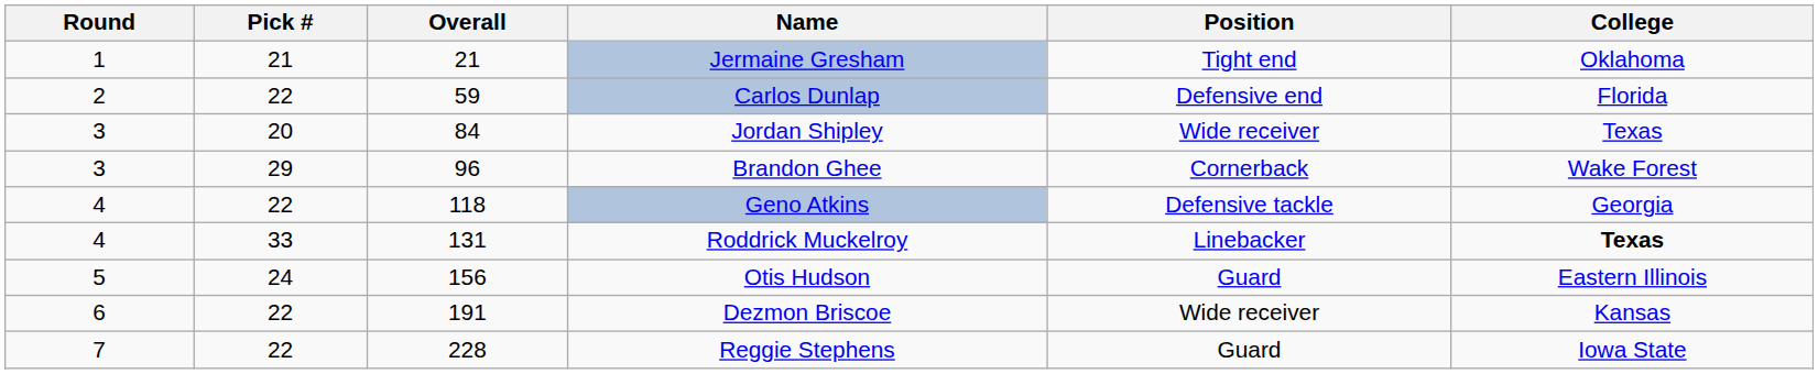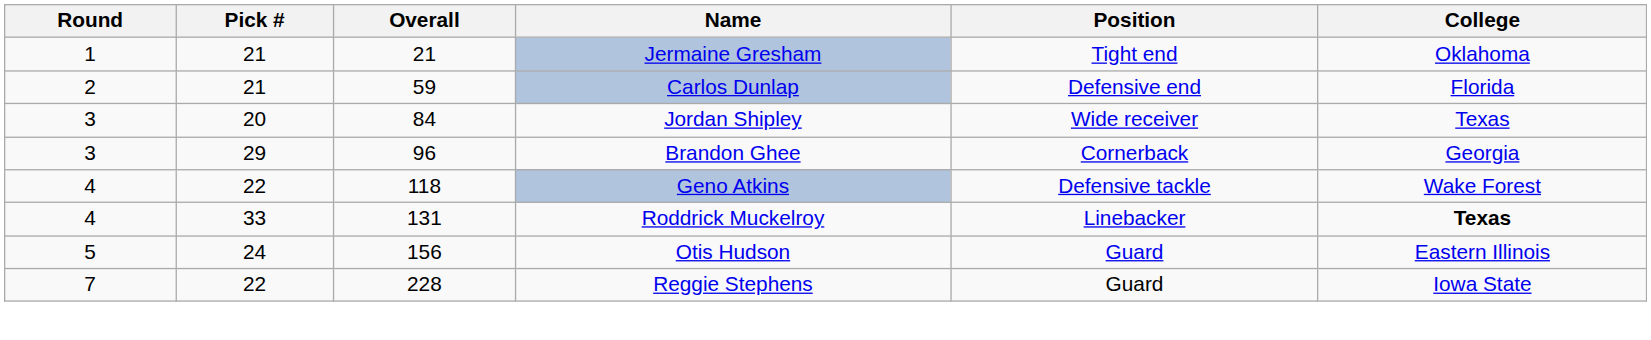 <table class="wikitable sortable sortable" style="width: 100%; text-align:center">
 <tr>
 <th>Round</th>
 <th>Pick #</th>
 <th>Overall</th>
 <th>Name</th>
 <th>Position</th>
 <th>College</th>
 </tr>
 <tr>
 <td>1</td>
 <td>21</td>
 <td>21</td>
 <td bgcolor=lightsteelblue><a href='#'>Jermaine Gresham</a></td>
 <td><a href='#'>Tight end</a></td>
 <td><a href='#'>Oklahoma</a></td>
 </tr>
 <tr>
 <td>2</td>
-<td>22</td>
+<td>21</td>
 <td>59</td>
 <td bgcolor=lightsteelblue><a href='#'>Carlos Dunlap</a></td>
 <td><a href='#'>Defensive end</a></td>
 <td><a href='#'>Florida</a></td>
 </tr>
 <tr>
 <td>3</td>
 <td>20</td>
 <td>84</td>
 <td><a href='#'>Jordan Shipley</a></td>
 <td><a href='#'>Wide receiver</a></td>
 <td><a href='#'>Texas</a></td>
 </tr>
 <tr>
 <td>3</td>
 <td>29</td>
 <td>96</td>
 <td><a href='#'>Brandon Ghee</a></td>
 <td><a href='#'>Cornerback</a></td>
-<td><a href='#'>Wake Forest</a></td>
+<td><a href='#'>Georgia</a></td>
 </tr>
 <tr>
 <td>4</td>
 <td>22</td>
 <td>118</td>
 <td bgcolor=lightsteelblue><a href='#'>Geno Atkins</a></td>
 <td><a href='#'>Defensive tackle</a></td>
-<td><a href='#'>Georgia</a></td>
+<td><a href='#'>Wake Forest</a></td>
 </tr>
 <tr>
 <td>4</td>
 <td>33</td>
 <td>131</td>
 <td><a href='#'>Roddrick Muckelroy</a></td>
 <td><a href='#'>Linebacker</a></td>
 <td><strong>Texas</strong></td>
 </tr>
 <tr>
 <td>5</td>
 <td>24</td>
 <td>156</td>
 <td><a href='#'>Otis Hudson</a></td>
 <td><a href='#'>Guard</a></td>
 <td><a href='#'>Eastern Illinois</a></td>
 </tr>
 <tr>
-<td>6</td>
-<td>22</td>
-<td>191</td>
-<td><a href='#'>Dezmon Briscoe</a></td>
-<td>Wide receiver</td>
-<td><a href='#'>Kansas</a></td>
-</tr>
-<tr>
 <td>7</td>
 <td>22</td>
 <td>228</td>
 <td><a href='#'>Reggie Stephens</a></td>
 <td>Guard</td>
 <td><a href='#'>Iowa State</a></td>
 </tr>
 </table>
